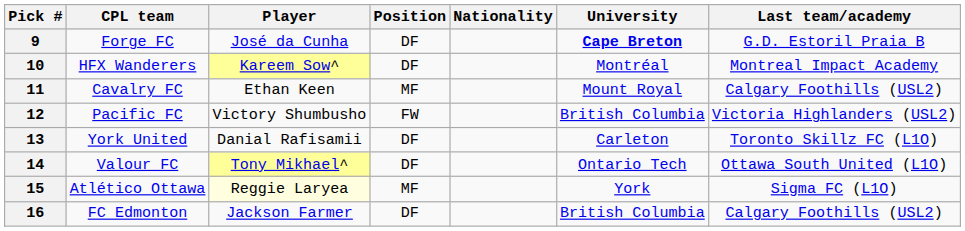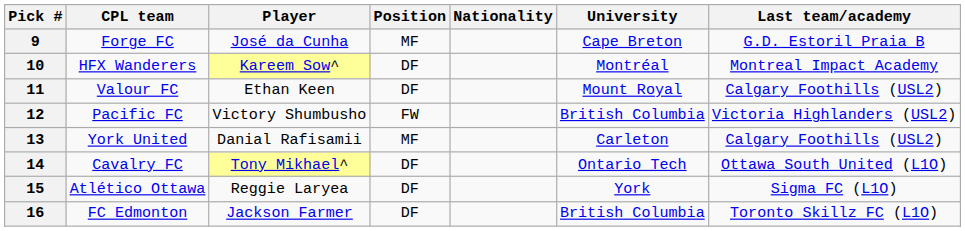 <table class="wikitable" style="text-align: center">
 <tr>
 <th>Pick #</th>
 <th>CPL team</th>
 <th>Player</th>
 <th>Position</th>
 <th>Nationality</th>
 <th>University</th>
 <th>Last team/academy</th>
 </tr>
 <tr>
 <th>9</th>
 <td><a href='#'>Forge FC</a></td>
 <td><a href='#'>José da Cunha</a></td>
-<td>DF</td>
+<td>MF</td>
 <td align=left></td>
-<td><strong><a href='#'>Cape Breton</a></strong></td>
+<td><a href='#'>Cape Breton</a></td>
 <td> <a href='#'>G.D. Estoril Praia B</a></td>
 </tr>
 <tr>
 <th>10</th>
 <td><a href='#'>HFX Wanderers</a></td>
 <td bgcolor="#FFFF99"><a href='#'>Kareem Sow</a>^</td>
 <td>DF</td>
 <td align=left></td>
 <td><a href='#'>Montréal</a></td>
 <td><a href='#'>Montreal Impact Academy</a></td>
 </tr>
 <tr>
 <th>11</th>
-<td><a href='#'>Cavalry FC</a></td>
+<td><a href='#'>Valour FC</a></td>
 <td>Ethan Keen</td>
-<td>MF</td>
+<td>DF</td>
 <td align=left></td>
 <td><a href='#'>Mount Royal</a></td>
 <td><a href='#'>Calgary Foothills</a> (<a href='#'>USL2</a>)</td>
 </tr>
 <tr>
 <th>12</th>
 <td><a href='#'>Pacific FC</a></td>
 <td>Victory Shumbusho</td>
 <td>FW</td>
 <td align=left></td>
 <td><a href='#'>British Columbia</a></td>
 <td><a href='#'>Victoria Highlanders</a> (<a href='#'>USL2</a>)</td>
 </tr>
 <tr>
 <th>13</th>
 <td><a href='#'>York United</a></td>
 <td>Danial Rafisamii</td>
-<td>DF</td>
+<td>MF</td>
 <td align=left></td>
 <td><a href='#'>Carleton</a></td>
-<td><a href='#'>Toronto Skillz FC</a> (<a href='#'>L1O</a>)</td>
+<td><a href='#'>Calgary Foothills</a> (<a href='#'>USL2</a>)</td>
 </tr>
 <tr>
 <th>14</th>
-<td><a href='#'>Valour FC</a></td>
+<td><a href='#'>Cavalry FC</a></td>
 <td bgcolor="#FFFF99"><a href='#'>Tony Mikhael</a>^</td>
 <td>DF</td>
 <td align=left></td>
 <td><a href='#'>Ontario Tech</a></td>
 <td><a href='#'>Ottawa South United</a> (<a href='#'>L1O</a>)</td>
 </tr>
 <tr>
 <th>15</th>
 <td><a href='#'>Atlético Ottawa</a></td>
-<td style="background: lightyellow;">Reggie Laryea</td>
-<td>MF</td>
+<td>Reggie Laryea</td>
+<td>DF</td>
 <td align=left></td>
 <td><a href='#'>York</a></td>
 <td><a href='#'>Sigma FC</a> (<a href='#'>L1O</a>)</td>
 </tr>
 <tr>
 <th>16</th>
 <td><a href='#'>FC Edmonton</a></td>
 <td><a href='#'>Jackson Farmer</a></td>
 <td>DF</td>
 <td align=left></td>
 <td><a href='#'>British Columbia</a></td>
-<td><a href='#'>Calgary Foothills</a> (<a href='#'>USL2</a>)</td>
+<td><a href='#'>Toronto Skillz FC</a> (<a href='#'>L1O</a>)</td>
 </tr>
 </table>
